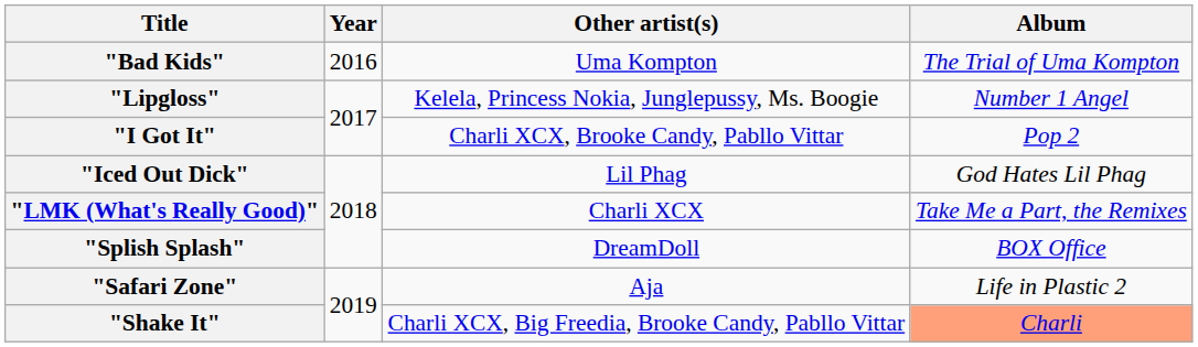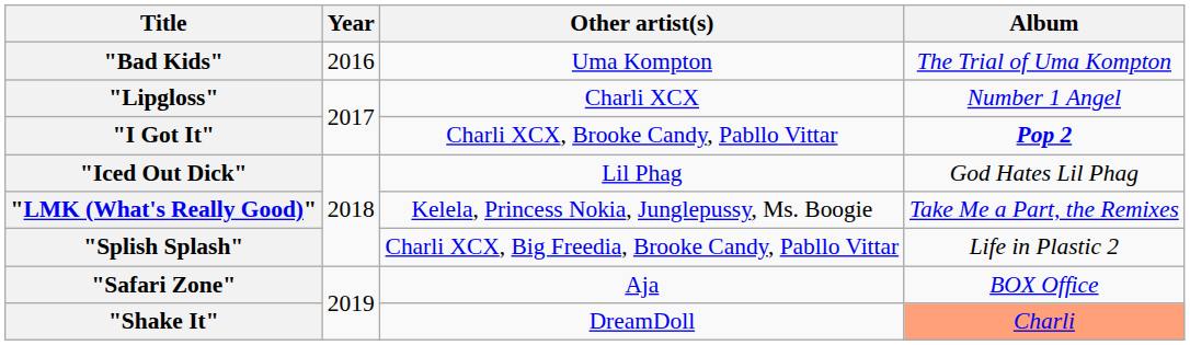 <table class="wikitable plainrowheaders" style="text-align:center;">
 <tr>
 <th scope="col">Title</th>
 <th scope="col">Year</th>
 <th scope="col">Other artist(s)</th>
 <th scope="col">Album</th>
 </tr>
 <tr>
 <th scope="row">"Bad Kids"</th>
 <td rowspan="1">2016</td>
 <td><a href='#'>Uma Kompton</a></td>
 <td><em><a href='#'>The Trial of Uma Kompton</a></em></td>
 </tr>
 <tr>
 <th scope="row">"Lipgloss"</th>
 <td rowspan="2">2017</td>
-<td><a href='#'>Kelela</a>, <a href='#'>Princess Nokia</a>, <a href='#'>Junglepussy</a>, Ms. Boogie</td>
+<td><a href='#'>Charli XCX</a></td>
 <td><em><a href='#'>Number 1 Angel</a></em></td>
 </tr>
 <tr>
 <th scope="row">"I Got It"</th>
 <td><a href='#'>Charli XCX</a>, <a href='#'>Brooke Candy</a>, <a href='#'>Pabllo Vittar</a></td>
-<td><em><a href='#'>Pop 2</a></em></td>
+<td><strong><em><a href='#'>Pop 2</a></em></strong></td>
 </tr>
 <tr>
 <th scope="row">"Iced Out Dick"</th>
 <td rowspan="3">2018</td>
 <td><a href='#'>Lil Phag</a></td>
 <td><em>God Hates Lil Phag</em></td>
 </tr>
 <tr>
 <th scope="row">"<a href='#'>LMK (What's Really Good)</a>"</th>
-<td><a href='#'>Charli XCX</a></td>
+<td><a href='#'>Kelela</a>, <a href='#'>Princess Nokia</a>, <a href='#'>Junglepussy</a>, Ms. Boogie</td>
 <td><em><a href='#'>Take Me a Part, the Remixes</a></em></td>
 </tr>
 <tr>
 <th scope="row">"Splish Splash"</th>
-<td><a href='#'>DreamDoll</a></td>
-<td><em><a href='#'>BOX Office</a></em></td>
+<td><a href='#'>Charli XCX</a>, <a href='#'>Big Freedia</a>, <a href='#'>Brooke Candy</a>, <a href='#'>Pabllo Vittar</a></td>
+<td><em>Life in Plastic 2</em></td>
 </tr>
 <tr>
 <th scope="row">"Safari Zone"</th>
 <td rowspan="2">2019</td>
 <td><a href='#'>Aja</a></td>
-<td><em>Life in Plastic 2</em></td>
+<td><em><a href='#'>BOX Office</a></em></td>
 </tr>
 <tr>
 <th scope="row">"Shake It"</th>
-<td><a href='#'>Charli XCX</a>, <a href='#'>Big Freedia</a>, <a href='#'>Brooke Candy</a>, <a href='#'>Pabllo Vittar</a></td>
+<td><a href='#'>DreamDoll</a></td>
 <td style="background: lightsalmon;"><em><a href='#'>Charli</a></em></td>
 </tr>
 </table>
